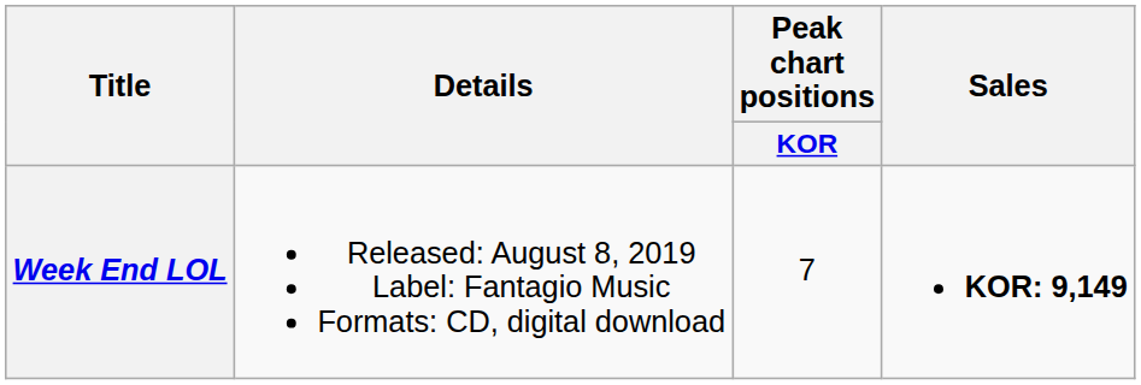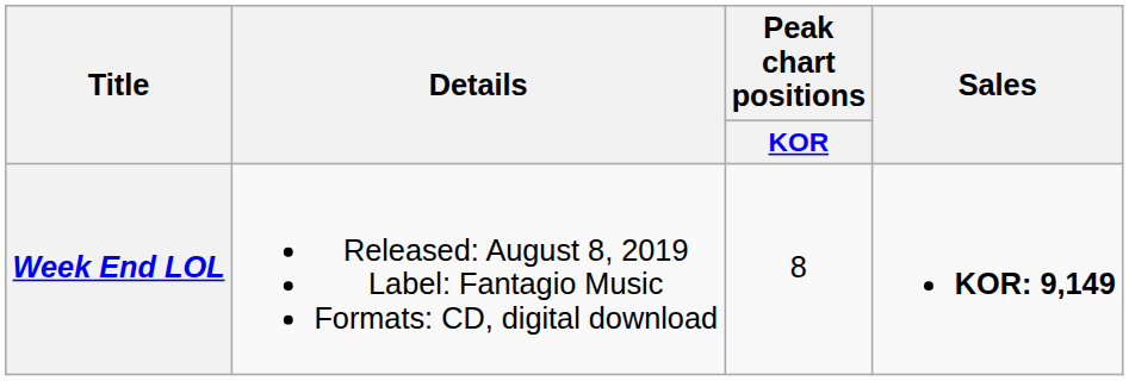 <table class="wikitable plainrowheaders" style="text-align:center;">
 <tr>
 <th scope="col" rowspan="2">Title</th>
 <th scope="col" rowspan="2">Details</th>
 <th scope="col">Peak chart<br>positions</th>
 <th scope="col" rowspan="2">Sales</th>
 </tr>
 <tr>
 <th scope="col" style="font-size:90%; width:3em"><a href='#'>KOR</a><br></th>
 </tr>
 <tr>
 <th scope="row"><em><a href='#'>Week End LOL</a></em></th>
 <td><br><ul><li>Released: August 8, 2019</li><li>Label: Fantagio Music</li><li>Formats: CD, digital download</li></ul></td>
-<td>7</td>
+<td>8</td>
 <td><strong><br><ul><li>KOR: 9,149</li></ul></strong></td>
 </tr>
 </table>
